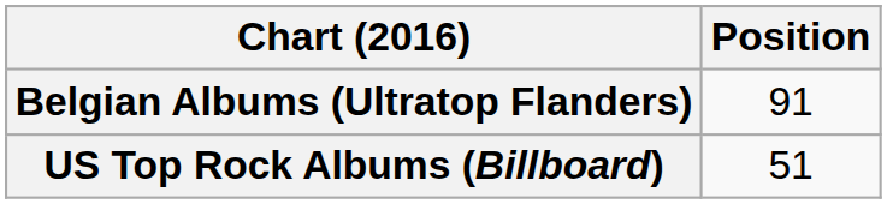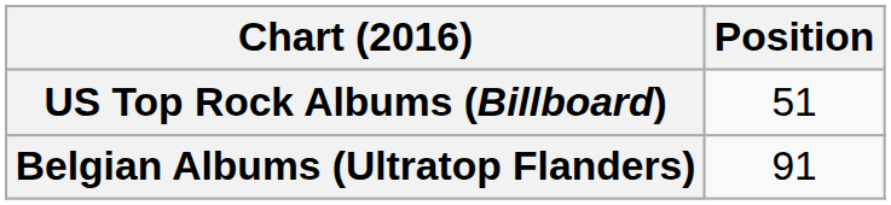 <table class="wikitable sortable plainrowheaders" style="text-align:center">
 <tr>
 <th scope="col">Chart (2016)</th>
 <th scope="col">Position</th>
 </tr>
 <tr>
+<th scope="row">US Top Rock Albums (<em>Billboard</em>)</th>
+<td>51</td>
+</tr>
+<tr>
 <th scope="row">Belgian Albums (Ultratop Flanders)</th>
 <td>91</td>
 </tr>
-<tr>
-<th scope="row">US Top Rock Albums (<em>Billboard</em>)</th>
-<td>51</td>
-</tr>
 </table>
